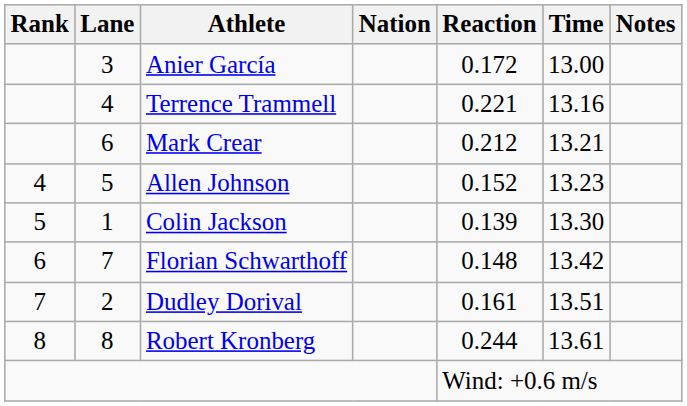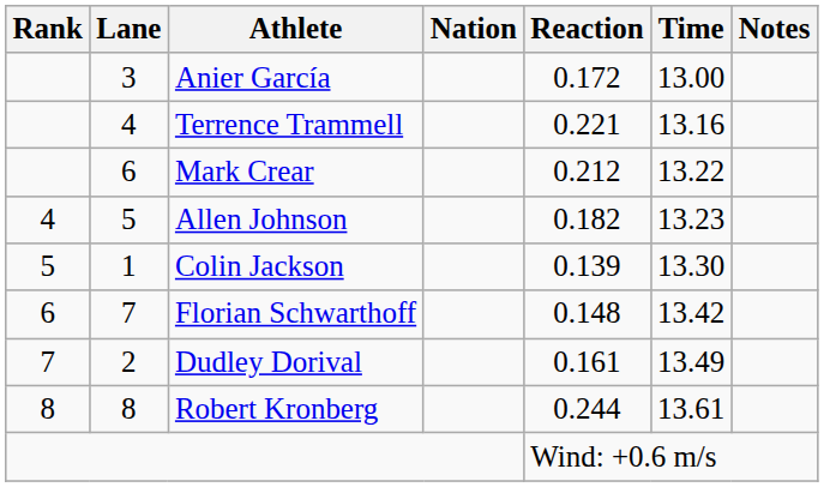 <table class="wikitable sortable" style="text-align:center">
 <tr>
 <th>Rank</th>
 <th>Lane</th>
 <th>Athlete</th>
 <th>Nation</th>
 <th>Reaction</th>
 <th>Time</th>
 <th>Notes</th>
 </tr>
 <tr>
 <td></td>
 <td>3</td>
 <td align="left"><a href='#'>Anier García</a></td>
 <td align="left"></td>
 <td>0.172</td>
 <td>13.00</td>
 <td></td>
 </tr>
 <tr>
 <td></td>
 <td>4</td>
 <td align="left"><a href='#'>Terrence Trammell</a></td>
 <td align="left"></td>
 <td>0.221</td>
 <td>13.16</td>
 <td></td>
 </tr>
 <tr>
 <td></td>
 <td>6</td>
 <td align="left"><a href='#'>Mark Crear</a></td>
 <td align="left"></td>
 <td>0.212</td>
-<td>13.21</td>
+<td>13.22</td>
 <td></td>
 </tr>
 <tr>
 <td>4</td>
 <td>5</td>
 <td align="left"><a href='#'>Allen Johnson</a></td>
 <td align="left"></td>
-<td>0.152</td>
+<td>0.182</td>
 <td>13.23</td>
 <td></td>
 </tr>
 <tr>
 <td>5</td>
 <td>1</td>
 <td align="left"><a href='#'>Colin Jackson</a></td>
 <td align="left"></td>
 <td>0.139</td>
 <td>13.30</td>
 <td></td>
 </tr>
 <tr>
 <td>6</td>
 <td>7</td>
 <td align="left"><a href='#'>Florian Schwarthoff</a></td>
 <td align="left"></td>
 <td>0.148</td>
 <td>13.42</td>
 <td></td>
 </tr>
 <tr>
 <td>7</td>
 <td>2</td>
 <td align="left"><a href='#'>Dudley Dorival</a></td>
 <td align="left"></td>
 <td>0.161</td>
-<td>13.51</td>
+<td>13.49</td>
 <td></td>
 </tr>
 <tr>
 <td>8</td>
 <td>8</td>
 <td align="left"><a href='#'>Robert Kronberg</a></td>
 <td align="left"></td>
 <td>0.244</td>
 <td>13.61</td>
 <td></td>
 </tr>
 <tr class="sortbottom">
 <td colspan=4></td>
 <td colspan="3" style="text-align:left;">Wind: +0.6 m/s</td>
 </tr>
 </table>
